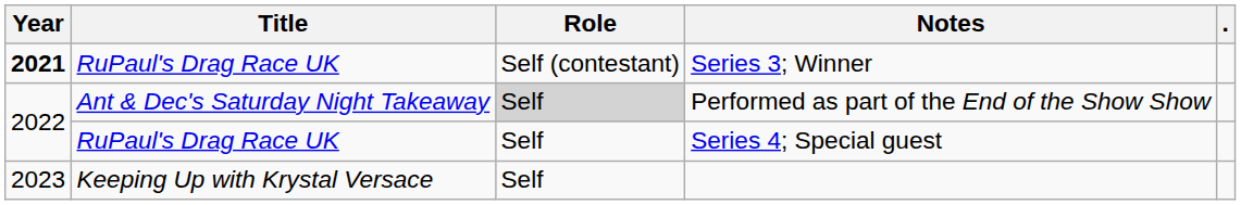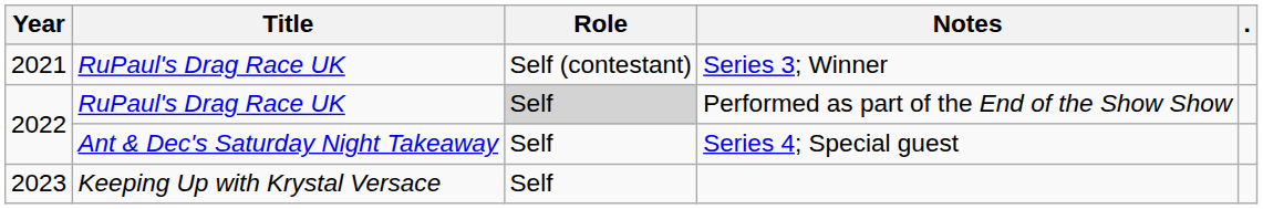 <table class="wikitable">
 <tr>
 <th scope="col">Year</th>
 <th scope="col">Title</th>
 <th scope="col">Role</th>
 <th scope="col">Notes</th>
 <th style="text-align: center;" class="unsortable">.</th>
 </tr>
 <tr>
-<td><strong>2021</strong></td>
+<td>2021</td>
 <td><em><a href='#'>RuPaul's Drag Race UK</a></em></td>
 <td>Self (contestant)</td>
 <td><a href='#'>Series 3</a>; Winner</td>
 <td></td>
 </tr>
 <tr>
 <td rowspan="2">2022</td>
-<td><em><a href='#'>Ant & Dec's Saturday Night Takeaway</a></em></td>
+<td><em><a href='#'>RuPaul's Drag Race UK</a></em></td>
 <td style="background: lightgrey;">Self</td>
 <td>Performed as part of the <em>End of the Show Show</em></td>
 <td></td>
 </tr>
 <tr>
-<td><em><a href='#'>RuPaul's Drag Race UK</a></em></td>
+<td><em><a href='#'>Ant & Dec's Saturday Night Takeaway</a></em></td>
 <td>Self</td>
 <td><a href='#'>Series 4</a>; Special guest</td>
 <td></td>
 </tr>
 <tr>
 <td>2023</td>
 <td><em>Keeping Up with Krystal Versace</em></td>
 <td>Self</td>
 <td></td>
 <td></td>
 </tr>
 </table>
